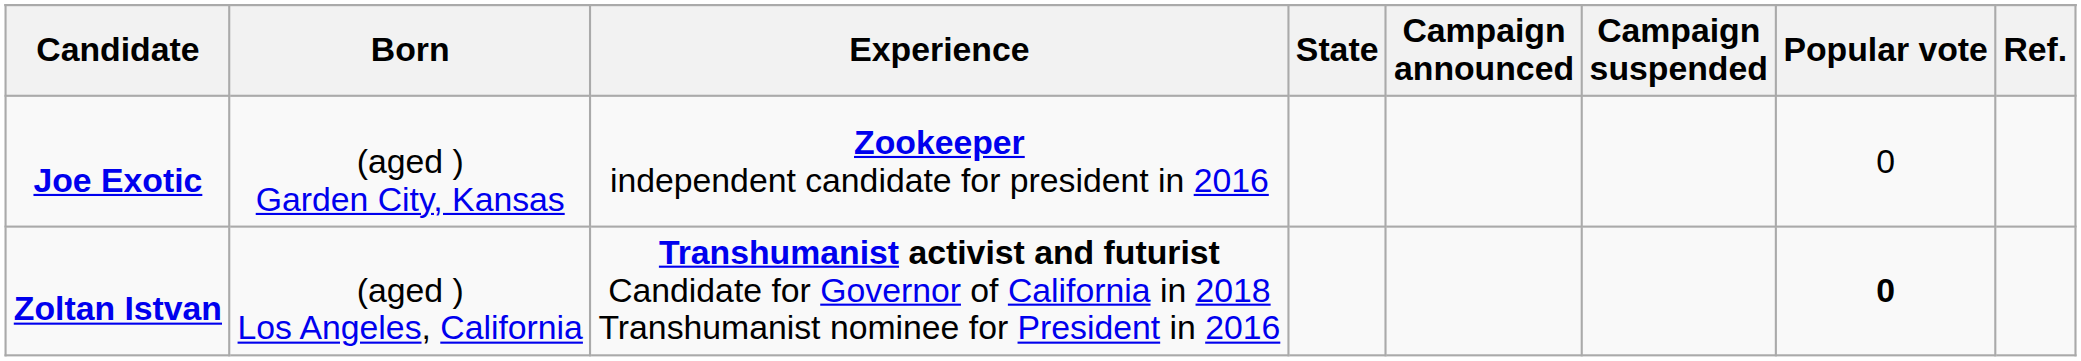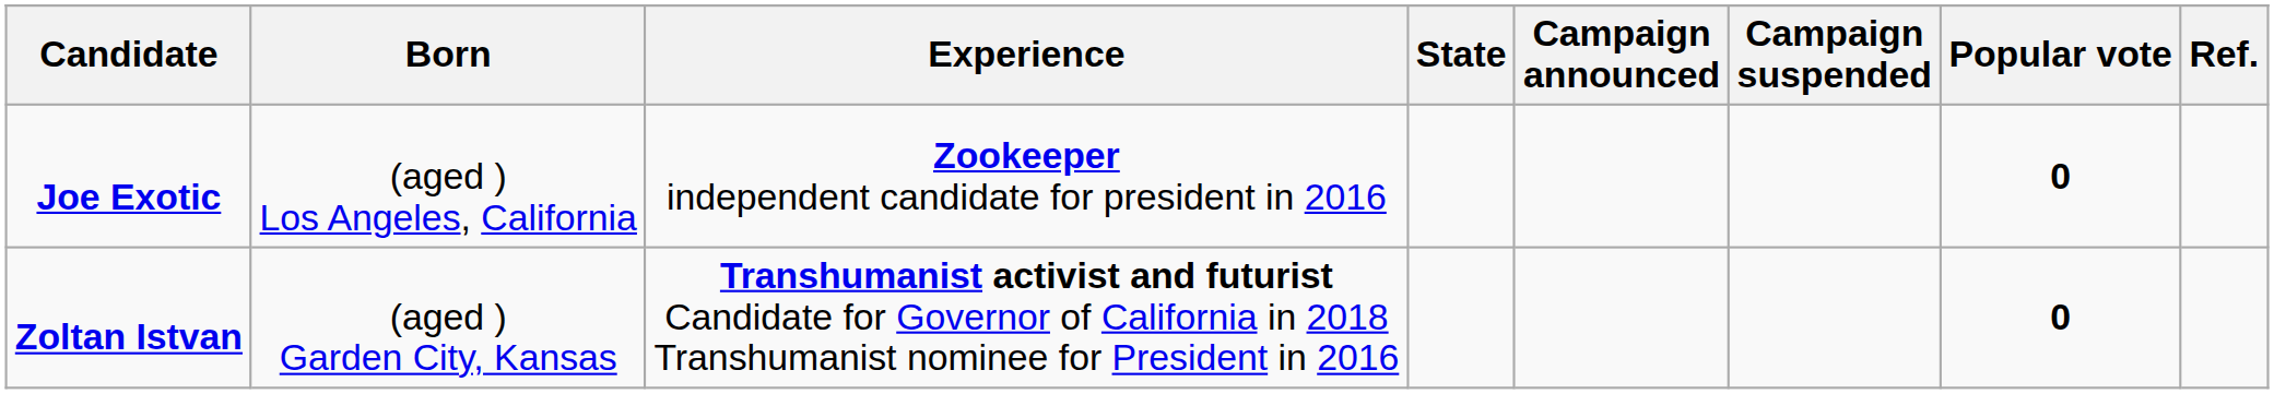 <table class="wikitable sortable" style=margin:auto;text-align:center>
 <tr>
 </tr>
 <tr>
 <th>Candidate</th>
 <th>Born</th>
 <th>Experience</th>
 <th>State</th>
 <th style="width:40px;">Campaign<br>announced</th>
 <th width=40>Campaign<br>suspended</th>
 <th>Popular vote</th>
 <th class="unsortable">Ref.</th>
 </tr>
 <tr>
 <td><br><strong><a href='#'>Joe Exotic</a></strong></td>
-<td><br>(aged )  <br> <a href='#'>Garden City, Kansas</a></td>
+<td><br>(aged )  <br> <a href='#'>Los Angeles</a>, <a href='#'>California</a></td>
 <td><strong><a href='#'>Zookeeper</a></strong><br>independent candidate for president in <a href='#'>2016</a></td>
 <td></td>
 <td></td>
 <td></td>
-<td>0</td>
+<td><strong>0</strong></td>
 <td></td>
 </tr>
 <tr>
 <td><br><strong><a href='#'>Zoltan Istvan</a></strong></td>
-<td><br>(aged )  <br> <a href='#'>Los Angeles</a>, <a href='#'>California</a></td>
+<td><br>(aged )  <br> <a href='#'>Garden City, Kansas</a></td>
 <td><strong><a href='#'>Transhumanist</a> activist and futurist</strong><br>Candidate for <a href='#'>Governor</a> of <a href='#'>California</a> in <a href='#'>2018</a><br>Transhumanist nominee for <a href='#'>President</a> in <a href='#'>2016</a></td>
 <td></td>
 <td></td>
 <td><br></td>
 <td><strong>0</strong></td>
 <td></td>
 </tr>
 </table>
